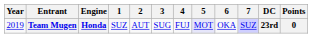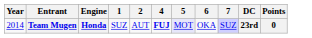 <table class="wikitable" style="text-align:center; font-size:85%">
 <tr>
 <th>Year</th>
 <th>Entrant</th>
 <th>Engine</th>
 <th>1</th>
 <th>2</th>
-<th>3</th>
 <th>4</th>
 <th>5</th>
 <th>6</th>
 <th>7</th>
 <th>DC</th>
 <th>Points</th>
 </tr>
 <tr>
-<td><a href='#'>2019</a></td>
+<td><a href='#'>2014</a></td>
 <th nowrap><a href='#'>Team Mugen</a></th>
 <th nowrap><a href='#'>Honda</a></th>
 <td><a href='#'>SUZ</a></td>
 <td><a href='#'>AUT</a></td>
-<td><a href='#'>SUG</a></td>
-<td><a href='#'>FUJ</a></td>
+<td><strong><a href='#'>FUJ</a></strong></td>
 <td style="background: lavender;"><a href='#'>MOT</a></td>
 <td><a href='#'>OKA</a></td>
 <td style="background:#CFCFFF;"><a href='#'>SUZ</a><br></td>
 <th>23rd</th>
 <th>0</th>
 </tr>
 </table>
